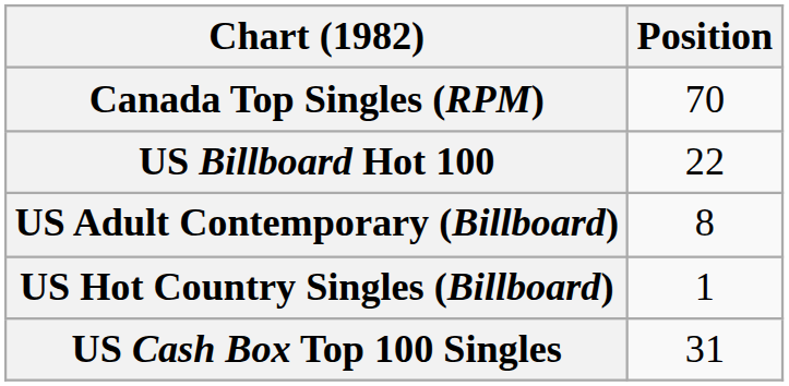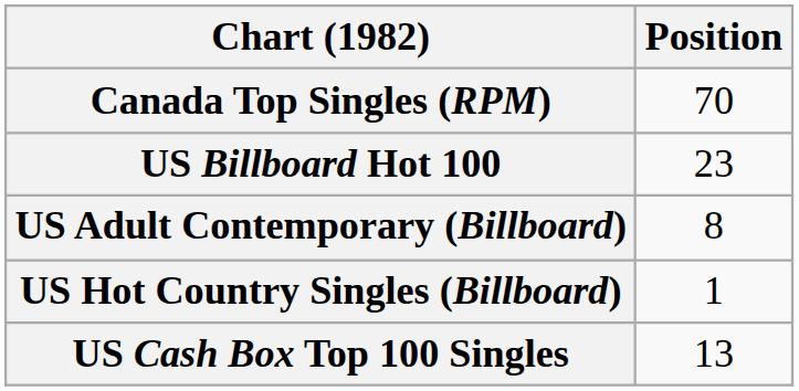 <table class="wikitable sortable plainrowheaders" style="text-align:center">
 <tr>
 <th scope="col">Chart (1982)</th>
 <th scope="col">Position</th>
 </tr>
 <tr>
 <th scope="row">Canada Top Singles (<em>RPM</em>)</th>
 <td>70</td>
 </tr>
 <tr>
 <th scope="row">US <em>Billboard</em> Hot 100</th>
-<td>22</td>
+<td>23</td>
 </tr>
 <tr>
 <th scope="row">US Adult Contemporary (<em>Billboard</em>)</th>
 <td>8</td>
 </tr>
 <tr>
 <th scope="row">US Hot Country Singles (<em>Billboard</em>)</th>
 <td>1</td>
 </tr>
 <tr>
 <th scope="row">US <em>Cash Box</em> Top 100 Singles</th>
-<td>31</td>
+<td>13</td>
 </tr>
 </table>
